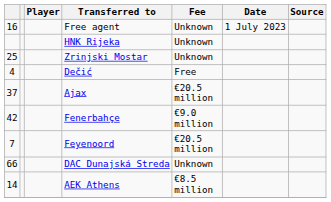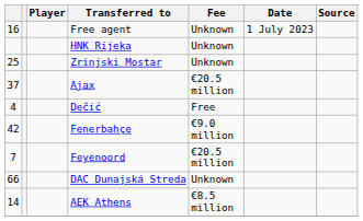 <table class="wikitable plainrowheaders sortable">
 <tr>
 <th></th>
 <th></th>
 <th scope=col>Player</th>
 <th>Transferred to</th>
 <th !scope=col; style="width: 65px;">Fee</th>
 <th scope=col>Date</th>
 <th scope=col>Source</th>
 </tr>
 <tr>
 <td align=center>16</td>
 <td align=center></td>
 <td></td>
 <td>Free agent</td>
 <td>Unknown</td>
 <td>1 July 2023</td>
 <td></td>
 </tr>
 <tr>
 <td align=center></td>
 <td align=center></td>
 <td></td>
 <td> <a href='#'>HNK Rijeka</a></td>
 <td>Unknown</td>
 <td></td>
 <td></td>
 </tr>
 <tr>
 <td align=center>25</td>
 <td align=center></td>
 <td></td>
 <td> <a href='#'>Zrinjski Mostar</a></td>
 <td>Unknown</td>
 <td></td>
 <td></td>
 </tr>
 <tr>
+<td align=center>37</td>
+<td align=center></td>
+<td></td>
+<td> <a href='#'>Ajax</a></td>
+<td>€20.5 million</td>
+<td></td>
+<td></td>
+</tr>
+<tr>
 <td align=center>4</td>
 <td align=center></td>
 <td></td>
 <td> <a href='#'>Dečić</a></td>
 <td>Free</td>
-<td></td>
-<td></td>
-</tr>
-<tr>
-<td align=center>37</td>
-<td align=center></td>
-<td></td>
-<td> <a href='#'>Ajax</a></td>
-<td>€20.5 million</td>
 <td></td>
 <td></td>
 </tr>
 <tr>
 <td align=center>42</td>
 <td align=center></td>
 <td></td>
 <td> <a href='#'>Fenerbahçe</a></td>
 <td>€9.0 million</td>
 <td></td>
 <td></td>
 </tr>
 <tr>
 <td align=center>7</td>
 <td align=center></td>
 <td></td>
 <td> <a href='#'>Feyenoord</a></td>
 <td>€20.5 million</td>
 <td></td>
 <td></td>
 </tr>
 <tr>
 <td align=center>66</td>
 <td align=center></td>
 <td></td>
 <td> <a href='#'>DAC Dunajská Streda</a></td>
 <td>Unknown</td>
 <td></td>
 <td></td>
 </tr>
 <tr>
 <td align=center>14</td>
 <td align=center></td>
 <td></td>
 <td> <a href='#'>AEK Athens</a></td>
 <td>€8.5 million</td>
 <td></td>
 <td></td>
 </tr>
 <tr>
 </tr>
 </table>
